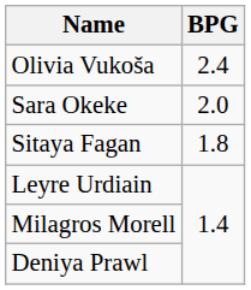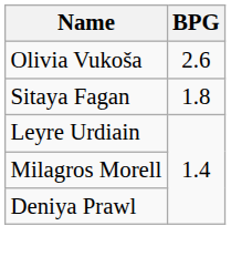 <table class="wikitable">
 <tr>
 <th>Name</th>
 <th>BPG</th>
 </tr>
 <tr>
 <td> Olivia Vukoša</td>
-<td align=center>2.4</td>
-</tr>
-<tr>
-<td> Sara Okeke</td>
-<td align=center>2.0</td>
+<td align=center>2.6</td>
 </tr>
 <tr>
 <td> Sitaya Fagan</td>
 <td align=center>1.8</td>
 </tr>
 <tr>
 <td> Leyre Urdiain</td>
 <td align=center rowspan=3>1.4</td>
 </tr>
 <tr>
 <td> Milagros Morell</td>
 </tr>
 <tr>
 <td> Deniya Prawl</td>
 </tr>
 </table>
